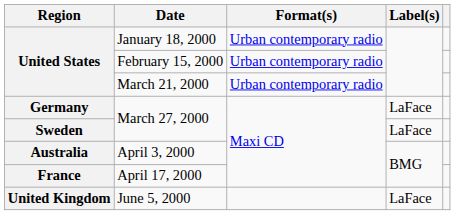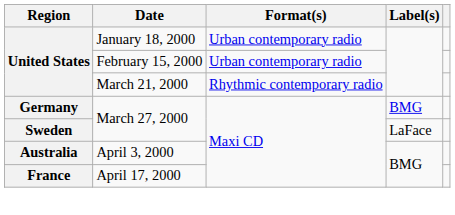 <table class="wikitable plainrowheaders">
 <tr>
 <th scope="col">Region</th>
 <th scope="col">Date</th>
 <th scope="col">Format(s)</th>
 <th scope="col">Label(s)</th>
 <th scope="col"></th>
 </tr>
 <tr>
 <th scope="row" rowspan="3">United States</th>
 <td>January 18, 2000</td>
 <td><a href='#'>Urban contemporary radio</a></td>
 <td rowspan="3"></td>
 <td></td>
 </tr>
 <tr>
 <td>February 15, 2000</td>
 <td><a href='#'>Urban contemporary radio</a></td>
 <td></td>
 </tr>
 <tr>
 <td>March 21, 2000</td>
-<td><a href='#'>Urban contemporary radio</a></td>
+<td><a href='#'>Rhythmic contemporary radio</a></td>
 <td></td>
 </tr>
 <tr>
 <th scope="row">Germany</th>
 <td rowspan="2">March 27, 2000</td>
 <td rowspan="4"><a href='#'>Maxi CD</a></td>
-<td>LaFace</td>
+<td><a href='#'>BMG</a></td>
 <td></td>
 </tr>
 <tr>
 <th scope="row">Sweden</th>
 <td>LaFace</td>
 <td></td>
 </tr>
 <tr>
 <th scope="row">Australia</th>
 <td>April 3, 2000</td>
 <td rowspan="2">BMG</td>
 <td></td>
 </tr>
 <tr>
 <th scope="row">France</th>
 <td>April 17, 2000</td>
 <td></td>
 </tr>
-<tr>
-<th scope="row">United Kingdom</th>
-<td>June 5, 2000</td>
-<td></td>
-<td>LaFace</td>
-<td></td>
-</tr>
 </table>
